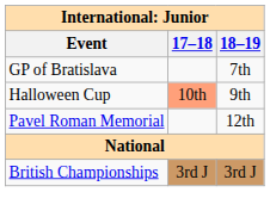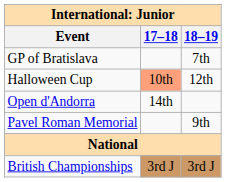 <table class="wikitable" style="text-align:center">
 <tr>
 <th style="background-color: #ffdead; " colspan=3 align=center>International: Junior</th>
 </tr>
 <tr>
 <th>Event</th>
 <th><a href='#'>17–18</a></th>
 <th><a href='#'>18–19</a></th>
 </tr>
 <tr>
 <td align=left>GP of Bratislava</td>
 <td></td>
 <td>7th</td>
 </tr>
 <tr>
 <td align=left>Halloween Cup</td>
 <td style="background: lightsalmon;">10th</td>
-<td>9th</td>
+<td>12th</td>
+</tr>
+<tr>
+<td align=left><a href='#'>Open d'Andorra</a></td>
+<td>14th</td>
+<td></td>
 </tr>
 <tr>
 <td align=left><a href='#'>Pavel Roman Memorial</a></td>
 <td></td>
-<td>12th</td>
+<td>9th</td>
 </tr>
 <tr>
 <th style="background-color: #ffdead; " colspan=3 align=center>National</th>
 </tr>
 <tr>
 <td align=left><a href='#'>British Championships</a></td>
 <td bgcolor=cc9966>3rd J</td>
 <td bgcolor=cc9966>3rd J</td>
 </tr>
 </table>
